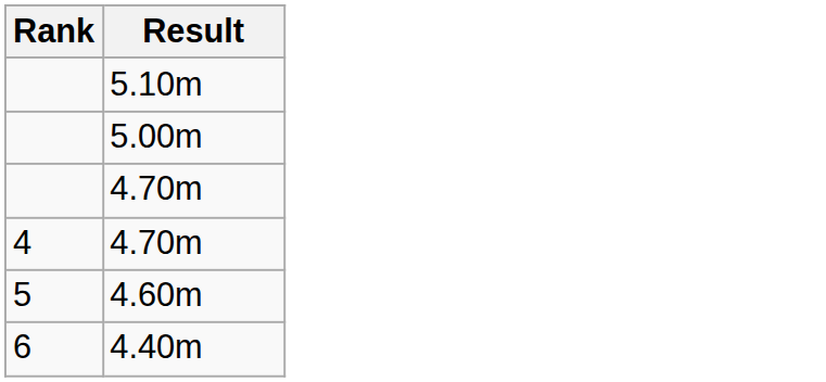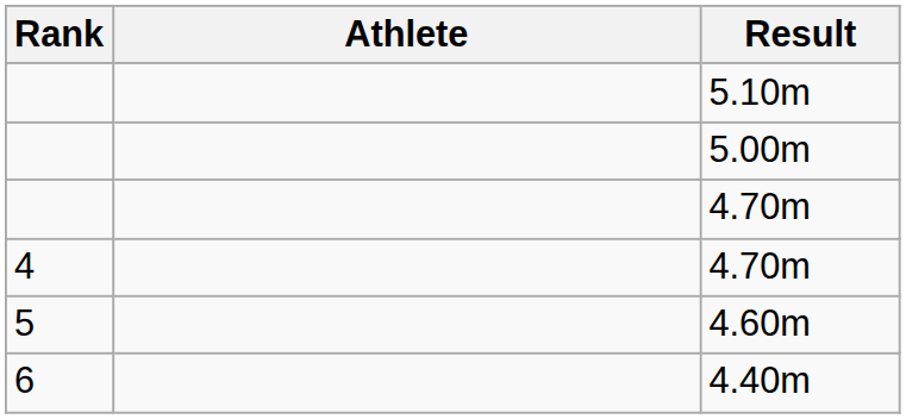 <table class="wikitable" style="text-align:Left;">
 <tr>
 <th width=10>Rank</th>
+<th width=250>Athlete</th>
 <th width=80>Result</th>
 </tr>
 <tr>
+<td></td>
 <td></td>
 <td>5.10m</td>
 </tr>
 <tr>
 <td></td>
+<td></td>
 <td>5.00m</td>
 </tr>
 <tr>
+<td></td>
 <td></td>
 <td>4.70m</td>
 </tr>
 <tr>
 <td>4</td>
+<td></td>
 <td>4.70m</td>
 </tr>
 <tr>
 <td>5</td>
+<td></td>
 <td>4.60m</td>
 </tr>
 <tr>
 <td>6</td>
+<td></td>
 <td>4.40m</td>
 </tr>
 </table>
